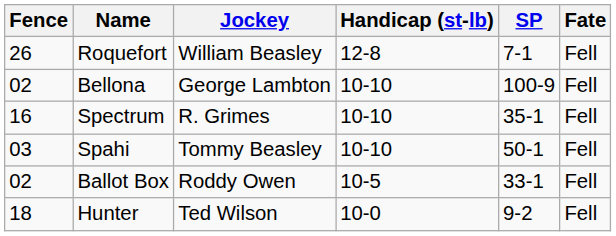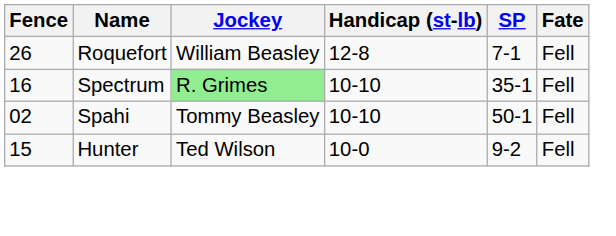 <table class="wikitable sortable">
 <tr>
 <th>Fence</th>
 <th>Name</th>
 <th><a href='#'>Jockey</a></th>
 <th>Handicap (<a href='#'>st</a>-<a href='#'>lb</a>)</th>
 <th><a href='#'>SP</a></th>
 <th>Fate</th>
 </tr>
 <tr>
 <td>26</td>
 <td>Roquefort</td>
 <td>William Beasley</td>
 <td>12-8</td>
 <td>7-1</td>
 <td>Fell</td>
 </tr>
 <tr>
-<td>02</td>
-<td>Bellona</td>
-<td>George Lambton</td>
-<td>10-10</td>
-<td>100-9</td>
-<td>Fell</td>
-</tr>
-<tr>
 <td>16</td>
 <td>Spectrum</td>
-<td>R. Grimes</td>
+<td style="background: lightgreen;">R. Grimes</td>
 <td>10-10</td>
 <td>35-1</td>
 <td>Fell</td>
 </tr>
 <tr>
-<td>03</td>
+<td>02</td>
 <td>Spahi</td>
 <td>Tommy Beasley</td>
 <td>10-10</td>
 <td>50-1</td>
 <td>Fell</td>
 </tr>
 <tr>
-<td>02</td>
-<td>Ballot Box</td>
-<td>Roddy Owen</td>
-<td>10-5</td>
-<td>33-1</td>
-<td>Fell</td>
-</tr>
-<tr>
-<td>18</td>
+<td>15</td>
 <td>Hunter</td>
 <td>Ted Wilson</td>
 <td>10-0</td>
 <td>9-2</td>
 <td>Fell</td>
 </tr>
 </table>
